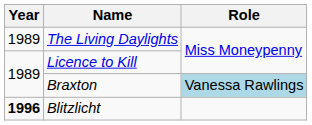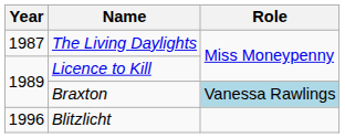 <table class="wikitable">
 <tr>
 <th>Year</th>
 <th>Name</th>
 <th>Role</th>
 </tr>
 <tr>
-<td>1989</td>
+<td>1987</td>
 <td><em><a href='#'>The Living Daylights</a></em></td>
 <td rowspan="2"><a href='#'>Miss Moneypenny</a></td>
 </tr>
 <tr>
 <td rowspan="2">1989</td>
 <td><em><a href='#'>Licence to Kill</a></em></td>
 </tr>
 <tr>
 <td><em>Braxton</em></td>
 <td style="background: lightblue;">Vanessa Rawlings</td>
 </tr>
 <tr>
-<td><strong>1996</strong></td>
+<td>1996</td>
 <td><em>Blitzlicht</em></td>
 </tr>
 </table>
